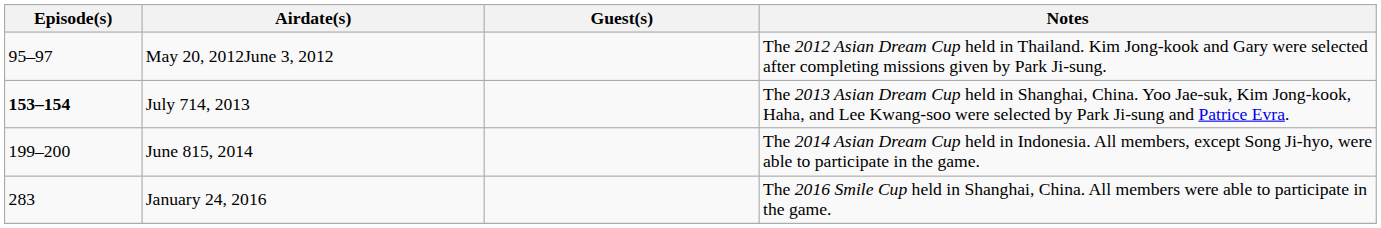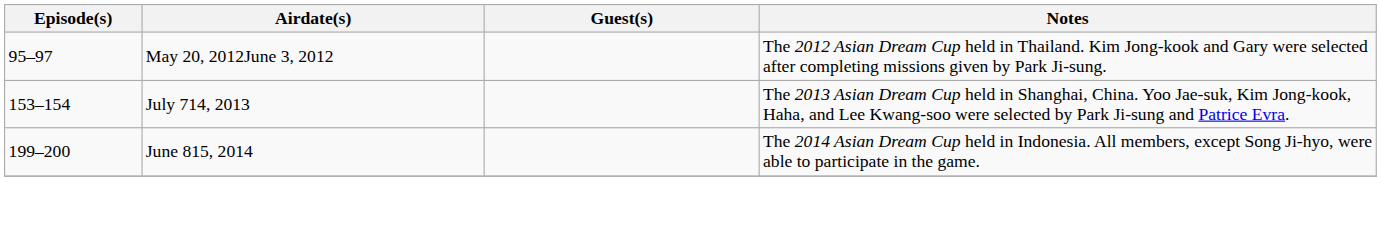 <table class="wikitable">
 <tr>
 <th style="width:10%;">Episode(s)</th>
 <th style="width:25%;">Airdate(s)</th>
 <th style="width:20%;">Guest(s)</th>
 <th style="width:55%;">Notes</th>
 </tr>
 <tr>
 <td>95–97</td>
 <td>May 20, 2012June 3, 2012</td>
 <td></td>
 <td>The <em>2012 Asian Dream Cup</em> held in Thailand. Kim Jong-kook and Gary were selected after completing missions given by Park Ji-sung.</td>
 </tr>
 <tr>
-<td><strong>153–154</strong></td>
+<td>153–154</td>
 <td>July 714, 2013</td>
 <td></td>
 <td>The <em>2013 Asian Dream Cup</em> held in Shanghai, China. Yoo Jae-suk, Kim Jong-kook, Haha, and Lee Kwang-soo were selected by Park Ji-sung and <a href='#'>Patrice Evra</a>.</td>
 </tr>
 <tr>
 <td>199–200</td>
 <td>June 815, 2014</td>
 <td></td>
 <td>The <em>2014 Asian Dream Cup</em> held in Indonesia. All members, except Song Ji-hyo, were able to participate in the game.</td>
 </tr>
 <tr>
-<td>283</td>
-<td>January 24, 2016</td>
-<td></td>
-<td>The <em>2016 Smile Cup</em> held in Shanghai, China. All members were able to participate in the game.</td>
-</tr>
-<tr>
 </tr>
 </table>
